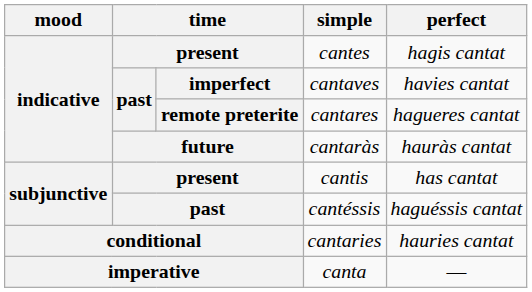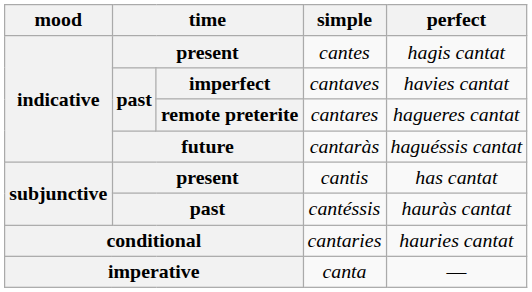 <table class="wikitable" style="text-align: center;">
 <tr>
 <th>mood</th>
 <th colspan="2">time</th>
 <th>simple</th>
 <th>perfect</th>
 </tr>
 <tr>
 <th rowspan="4">indicative</th>
 <th colspan="2">present</th>
 <td><em>cantes</em></td>
 <td><em>hagis cantat</em></td>
 </tr>
 <tr>
 <th rowspan="2">past</th>
 <th>imperfect</th>
 <td><em>cantaves</em></td>
 <td><em>havies cantat</em></td>
 </tr>
 <tr>
 <th>remote preterite</th>
 <td><em>cantares</em></td>
 <td><em>hagueres cantat</em></td>
 </tr>
 <tr>
 <th colspan="2">future</th>
 <td><em>cantaràs</em></td>
-<td><em>hauràs cantat</em></td>
+<td><em>haguéssis cantat</em></td>
 </tr>
 <tr>
 <th rowspan="2">subjunctive</th>
 <th colspan="2">present</th>
 <td><em>cantis</em></td>
 <td><em>has cantat</em></td>
 </tr>
 <tr>
 <th colspan="2">past</th>
 <td><em>cantéssis</em></td>
-<td><em>haguéssis cantat</em></td>
+<td><em>hauràs cantat</em></td>
 </tr>
 <tr>
 <th colspan="3">conditional</th>
 <td><em>cantaries</em></td>
 <td><em>hauries cantat</em></td>
 </tr>
 <tr>
 <th colspan="3">imperative</th>
 <td><em>canta</em></td>
 <td>—</td>
 </tr>
 </table>
